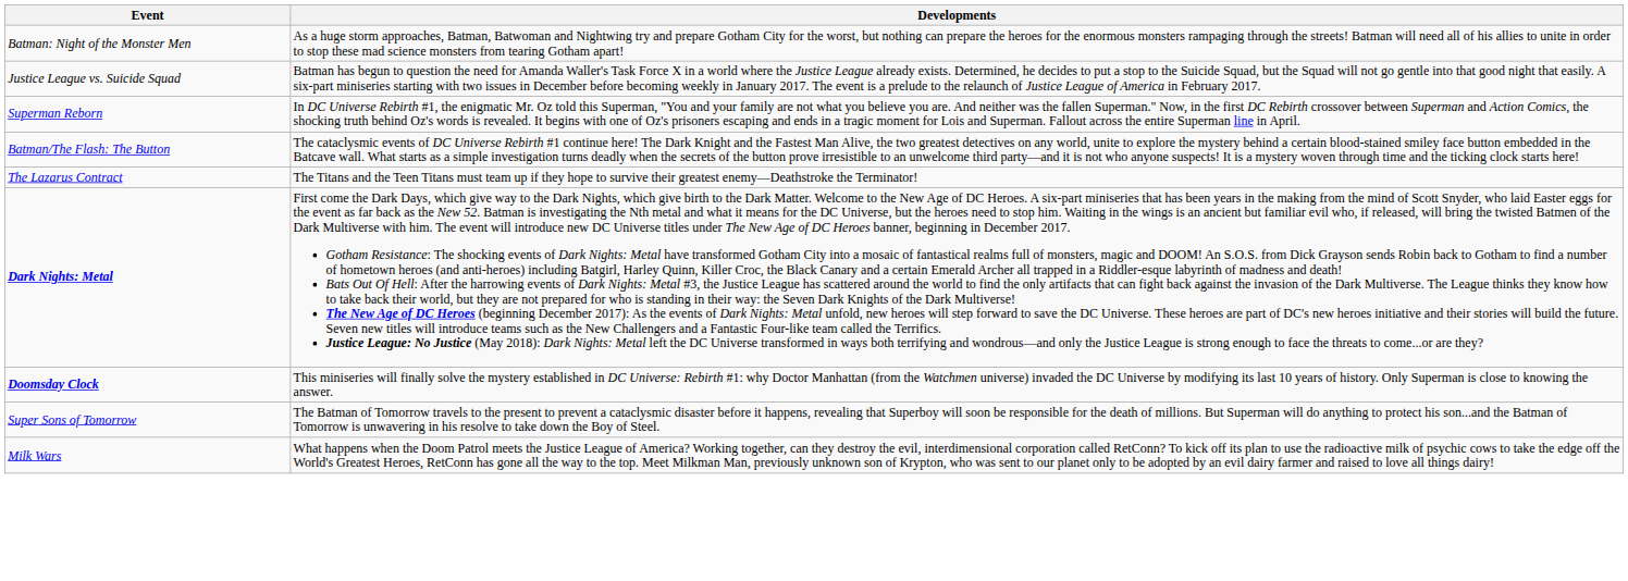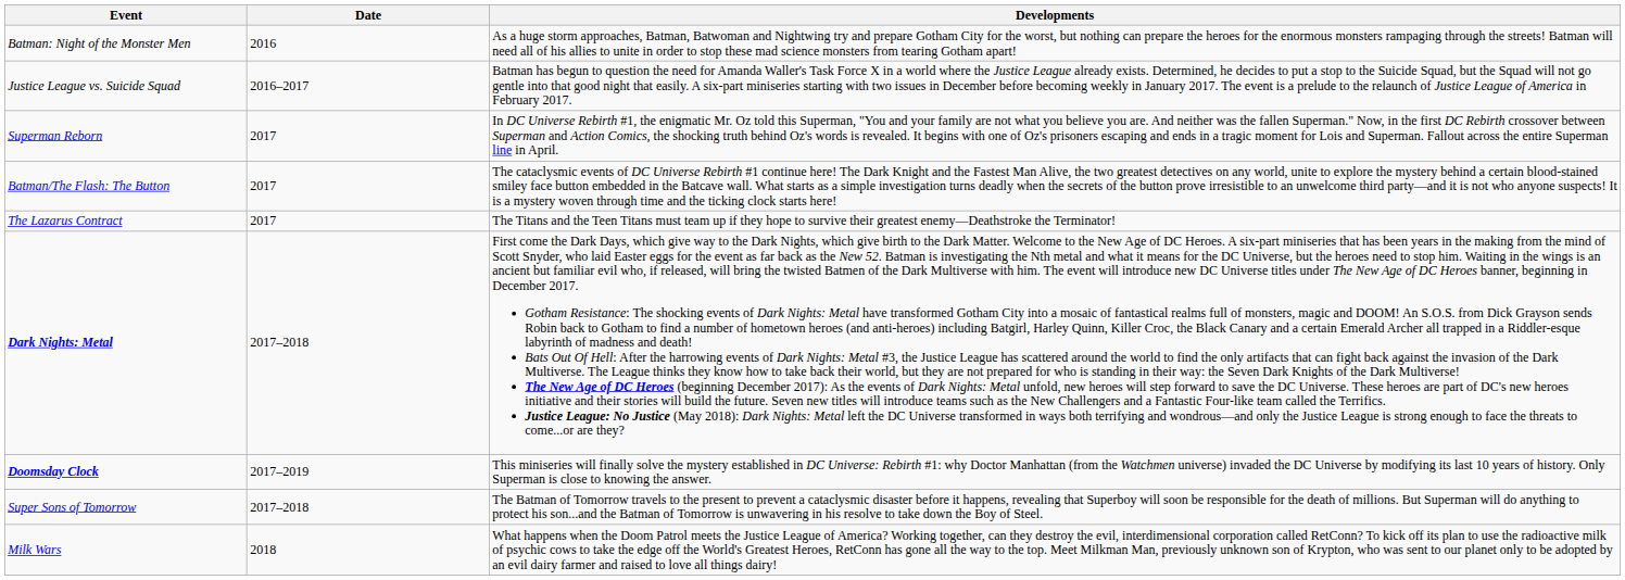 <table class="wikitable" style="width:100%;">
 <tr>
 <th width=15%>Event</th>
+<th width=15%>Date</th>
 <th width=70%>Developments</th>
 </tr>
 <tr>
 <td><em>Batman: Night of the Monster Men</em></td>
+<td>2016</td>
 <td>As a huge storm approaches, Batman, Batwoman and Nightwing try and prepare Gotham City for the worst, but nothing can prepare the heroes for the enormous monsters rampaging through the streets! Batman will need all of his allies to unite in order to stop these mad science monsters from tearing Gotham apart!</td>
 </tr>
 <tr>
 <td><em>Justice League vs. Suicide Squad</em></td>
+<td>2016–2017</td>
 <td>Batman has begun to question the need for Amanda Waller's Task Force X in a world where the <em>Justice League</em> already exists. Determined, he decides to put a stop to the Suicide Squad, but the Squad will not go gentle into that good night that easily. A six-part miniseries starting with two issues in December before becoming weekly in January 2017. The event is a prelude to the relaunch of <em>Justice League of America</em> in February 2017.</td>
 </tr>
 <tr>
 <td><em><a href='#'>Superman Reborn</a></em></td>
+<td>2017</td>
 <td>In <em>DC Universe Rebirth</em> #1, the enigmatic Mr. Oz told this Superman, "You and your family are not what you believe you are. And neither was the fallen Superman." Now, in the first <em>DC Rebirth</em> crossover between <em>Superman</em> and <em>Action Comics</em>, the shocking truth behind Oz's words is revealed. It begins with one of Oz's prisoners escaping and ends in a tragic moment for Lois and Superman. Fallout across the entire Superman <a href='#'>line</a> in April.</td>
 </tr>
 <tr>
 <td><em><a href='#'>Batman/The Flash: The Button</a></em></td>
+<td>2017</td>
 <td>The cataclysmic events of <em>DC Universe Rebirth</em> #1 continue here! The Dark Knight and the Fastest Man Alive, the two greatest detectives on any world, unite to explore the mystery behind a certain blood-stained smiley face button embedded in the Batcave wall. What starts as a simple investigation turns deadly when the secrets of the button prove irresistible to an unwelcome third party—and it is not who anyone suspects! It is a mystery woven through time and the ticking clock starts here!</td>
 </tr>
 <tr>
 <td><em><a href='#'>The Lazarus Contract</a></em></td>
+<td>2017</td>
 <td>The Titans and the Teen Titans must team up if they hope to survive their greatest enemy—Deathstroke the Terminator!</td>
 </tr>
 <tr>
 <td><strong><em><a href='#'>Dark Nights: Metal</a></em></strong></td>
+<td>2017–2018</td>
 <td>First come the Dark Days, which give way to the Dark Nights, which give birth to the Dark Matter. Welcome to the New Age of DC Heroes. A six-part miniseries that has been years in the making from the mind of Scott Snyder, who laid Easter eggs for the event as far back as the <em>New 52</em>.  Batman is investigating the Nth metal and what it means for the DC Universe, but the heroes need to stop him.  Waiting in the wings is an ancient but familiar evil who, if released, will bring the twisted Batmen of the Dark Multiverse with him. The event will introduce new DC Universe titles under <em>The New Age of DC Heroes</em> banner, beginning in December 2017.<br><ul><li><em>Gotham Resistance</em>: The shocking events of <em>Dark Nights: Metal</em> have transformed Gotham City into a mosaic of fantastical realms full of monsters, magic and DOOM! An S.O.S. from Dick Grayson sends Robin back to Gotham to find a number of hometown heroes (and anti-heroes) including Batgirl, Harley Quinn, Killer Croc, the Black Canary and a certain Emerald Archer all trapped in a Riddler-esque labyrinth of madness and death!</li><li><em>Bats Out Of Hell</em>: After the harrowing events of <em>Dark Nights: Metal</em> #3, the Justice League has scattered around the world to find the only artifacts that can fight back against the invasion of the Dark Multiverse. The League thinks they know how to take back their world, but they are not prepared for who is standing in their way: the Seven Dark Knights of the Dark Multiverse!</li><li><strong><em><a href='#'>The New Age of DC Heroes</a></em></strong> (beginning December 2017): As the events of <em>Dark Nights: Metal</em> unfold, new heroes will step forward to save the DC Universe.  These heroes are part of DC's new heroes initiative and their stories will build the future.  Seven new titles will introduce teams such as the New Challengers and a Fantastic Four-like team called the Terrifics.</li><li><strong><em>Justice League: No Justice</em></strong> (May 2018): <em>Dark Nights: Metal</em> left the DC Universe transformed in ways both terrifying and wondrous—and only the Justice League is strong enough to face the threats to come...or are they?</li></ul></td>
 </tr>
 <tr>
 <td><strong><em><a href='#'>Doomsday Clock</a></em></strong></td>
+<td>2017–2019</td>
 <td>This miniseries will finally solve the mystery established in <em>DC Universe: Rebirth</em> #1: why Doctor Manhattan (from the <em>Watchmen</em> universe) invaded the DC Universe by modifying its last 10 years of history. Only Superman is close to knowing the answer.</td>
 </tr>
 <tr>
 <td><em><a href='#'>Super Sons of Tomorrow</a></em></td>
+<td>2017–2018</td>
 <td>The Batman of Tomorrow travels to the present to prevent a cataclysmic disaster before it happens, revealing that Superboy will soon be responsible for the death of millions. But Superman will do anything to protect his son...and the Batman of Tomorrow is unwavering in his resolve to take down the Boy of Steel.</td>
 </tr>
 <tr>
 <td><em><a href='#'>Milk Wars</a></em></td>
+<td>2018</td>
 <td>What happens when the Doom Patrol meets the Justice League of America? Working together, can they destroy the evil, interdimensional corporation called RetConn? To kick off its plan to use the radioactive milk of psychic cows to take the edge off the World's Greatest Heroes, RetConn has gone all the way to the top. Meet Milkman Man, previously unknown son of Krypton, who was sent to our planet only to be adopted by an evil dairy farmer and raised to love all things dairy!</td>
 </tr>
 </table>
